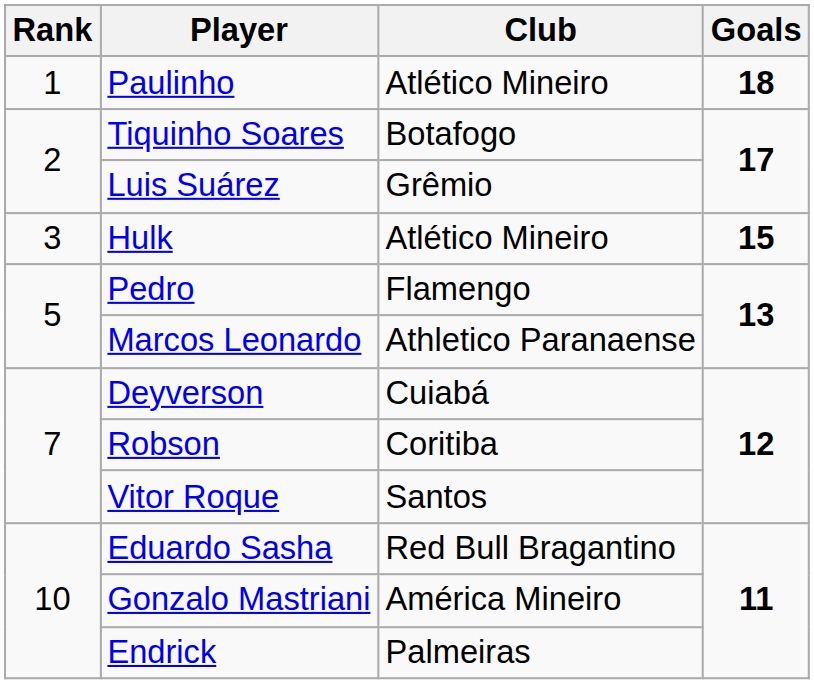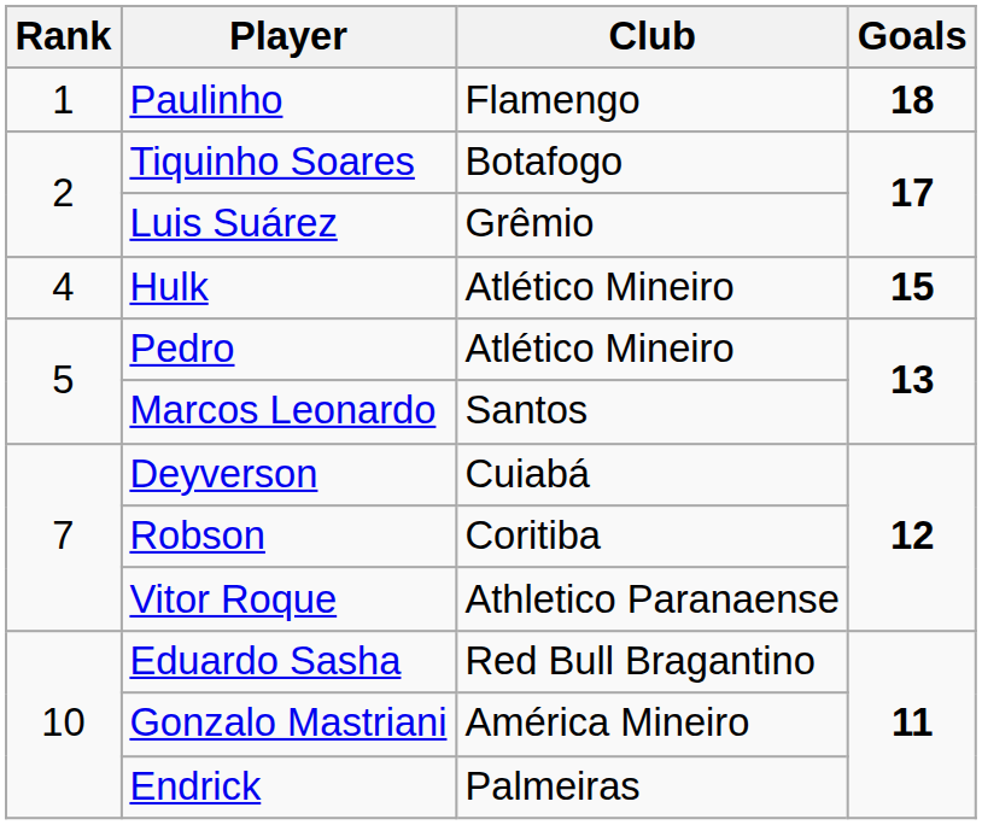 <table class="wikitable" style="text-align:center">
 <tr>
 <th>Rank</th>
 <th>Player</th>
 <th>Club</th>
 <th>Goals</th>
 </tr>
 <tr>
 <td>1</td>
 <td align="left"> <a href='#'>Paulinho</a></td>
-<td align="left">Atlético Mineiro</td>
+<td align="left">Flamengo</td>
 <td><strong>18</strong></td>
 </tr>
 <tr>
 <td rowspan="2">2</td>
 <td align="left"> <a href='#'>Tiquinho Soares</a></td>
 <td align="left">Botafogo</td>
 <td rowspan="2"><strong>17</strong></td>
 </tr>
 <tr>
 <td align="left"> <a href='#'>Luis Suárez</a></td>
 <td align="left">Grêmio</td>
 </tr>
 <tr>
-<td>3</td>
+<td>4</td>
 <td align="left"> <a href='#'>Hulk</a></td>
 <td align="left">Atlético Mineiro</td>
 <td><strong>15</strong></td>
 </tr>
 <tr>
 <td rowspan="2">5</td>
 <td align="left"> <a href='#'>Pedro</a></td>
-<td align="left">Flamengo</td>
+<td align="left">Atlético Mineiro</td>
 <td rowspan="2"><strong>13</strong></td>
 </tr>
 <tr>
 <td align="left"> <a href='#'>Marcos Leonardo</a></td>
-<td align="left">Athletico Paranaense</td>
+<td align="left">Santos</td>
 </tr>
 <tr>
 <td rowspan="3">7</td>
 <td align="left"> <a href='#'>Deyverson</a></td>
 <td align="left">Cuiabá</td>
 <td rowspan="3"><strong>12</strong></td>
 </tr>
 <tr>
 <td align="left"> <a href='#'>Robson</a></td>
 <td align="left">Coritiba</td>
 </tr>
 <tr>
 <td align="left"> <a href='#'>Vitor Roque</a></td>
-<td align="left">Santos</td>
+<td align="left">Athletico Paranaense</td>
 </tr>
 <tr>
 <td rowspan="3">10</td>
 <td align="left"> <a href='#'>Eduardo Sasha</a></td>
 <td align="left">Red Bull Bragantino</td>
 <td rowspan="3"><strong>11</strong></td>
 </tr>
 <tr>
 <td align="left"> <a href='#'>Gonzalo Mastriani</a></td>
 <td align="left">América Mineiro</td>
 </tr>
 <tr>
 <td align="left"> <a href='#'>Endrick</a></td>
 <td align="left">Palmeiras</td>
 </tr>
 </table>
